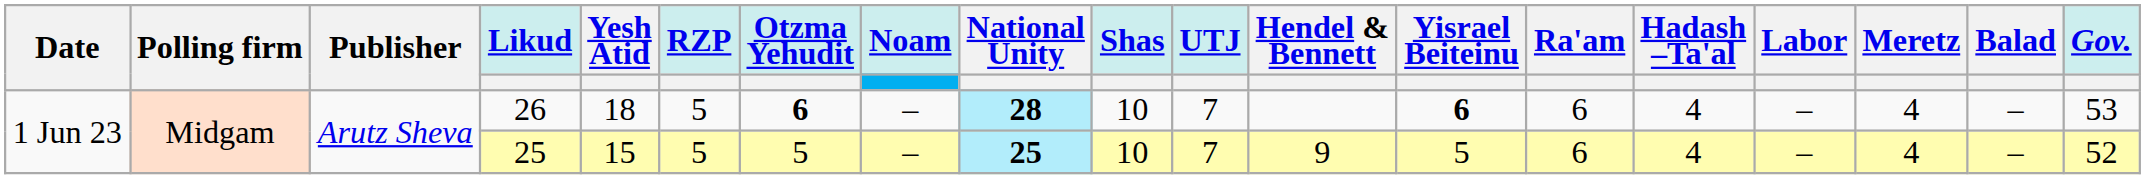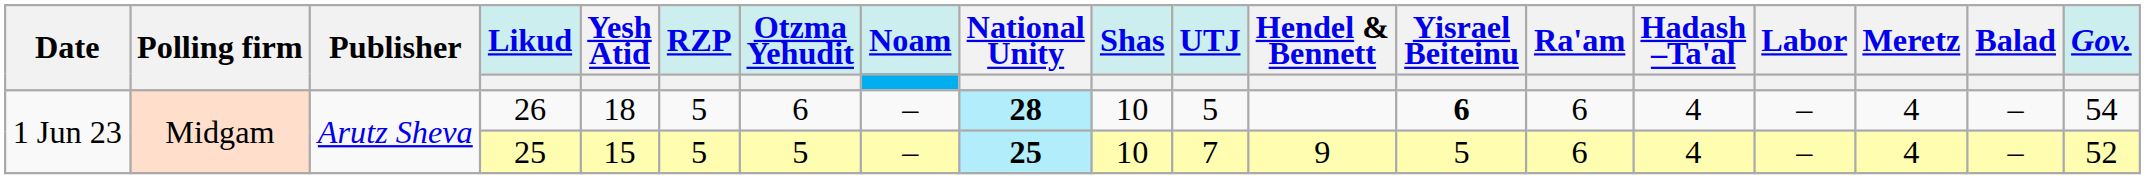 <table class="wikitable sortable" style=text-align:center;font-size:90%;line-height:12px>
 <tr>
 <th rowspan=2>Date</th>
 <th rowspan=2>Polling firm</th>
 <th rowspan=2>Publisher</th>
 <th style=background:#cee><a href='#'>Likud</a></th>
 <th><a href='#'>Yesh<br>Atid</a></th>
 <th style=background:#cee><a href='#'>RZP</a></th>
 <th style=background:#cee><a href='#'>Otzma<br>Yehudit</a></th>
 <th style=background:#cee><a href='#'>Noam</a></th>
 <th><a href='#'>National<br>Unity</a></th>
 <th style=background:#cee><a href='#'>Shas</a></th>
 <th style=background:#cee><a href='#'>UTJ</a></th>
 <th><a href='#'>Hendel</a> &<br><a href='#'>Bennett</a></th>
 <th><a href='#'>Yisrael<br>Beiteinu</a></th>
 <th><a href='#'>Ra'am</a></th>
 <th><a href='#'>Hadash<br>–Ta'al</a></th>
 <th><a href='#'>Labor</a></th>
 <th><a href='#'>Meretz</a></th>
 <th><a href='#'>Balad</a></th>
 <th style=background:#cee><a href='#'><em>Gov.</em></a></th>
 </tr>
 <tr>
 <th style=background:></th>
 <th style=background:></th>
 <th style=background:></th>
 <th style=background:></th>
 <th style=background:#01AFF0></th>
 <th style=background:></th>
 <th style=background:></th>
 <th style=background:></th>
 <th style=background:></th>
 <th style=background:></th>
 <th style=background:></th>
 <th style=background:></th>
 <th style=background:></th>
 <th style=background:></th>
 <th style=background:></th>
 <th style=background:></th>
 </tr>
 <tr>
 <td rowspan=2 data-sort-value=2023-06-01>1 Jun 23</td>
 <td style=background:#FFDFCC rowspan=2>Midgam</td>
 <td rowspan=2><em><a href='#'>Arutz Sheva</a></em></td>
 <td>26					</td>
 <td>18					</td>
 <td>5					</td>
-<td><strong>6					</strong></td>
+<td>6					</td>
 <td>–					</td>
 <td style=background:#B2EDFB><strong>28</strong>	</td>
 <td>10					</td>
-<td>7					</td>
+<td>5					</td>
 <td>			</td>
 <td><strong>6					</strong></td>
 <td>6					</td>
 <td>4					</td>
 <td>–					</td>
 <td>4					</td>
 <td>–					</td>
-<td>53					</td>
+<td>54					</td>
 </tr>
 <tr style=background:#fffdb0>
 <td>25					</td>
 <td>15					</td>
 <td>5					</td>
 <td>5					</td>
 <td>–					</td>
 <td style=background:#B2EDFB><strong>25</strong>	</td>
 <td>10					</td>
 <td>7					</td>
 <td>9					</td>
 <td>5					</td>
 <td>6					</td>
 <td>4					</td>
 <td>–					</td>
 <td>4					</td>
 <td>–					</td>
 <td>52					</td>
 </tr>
 </table>
